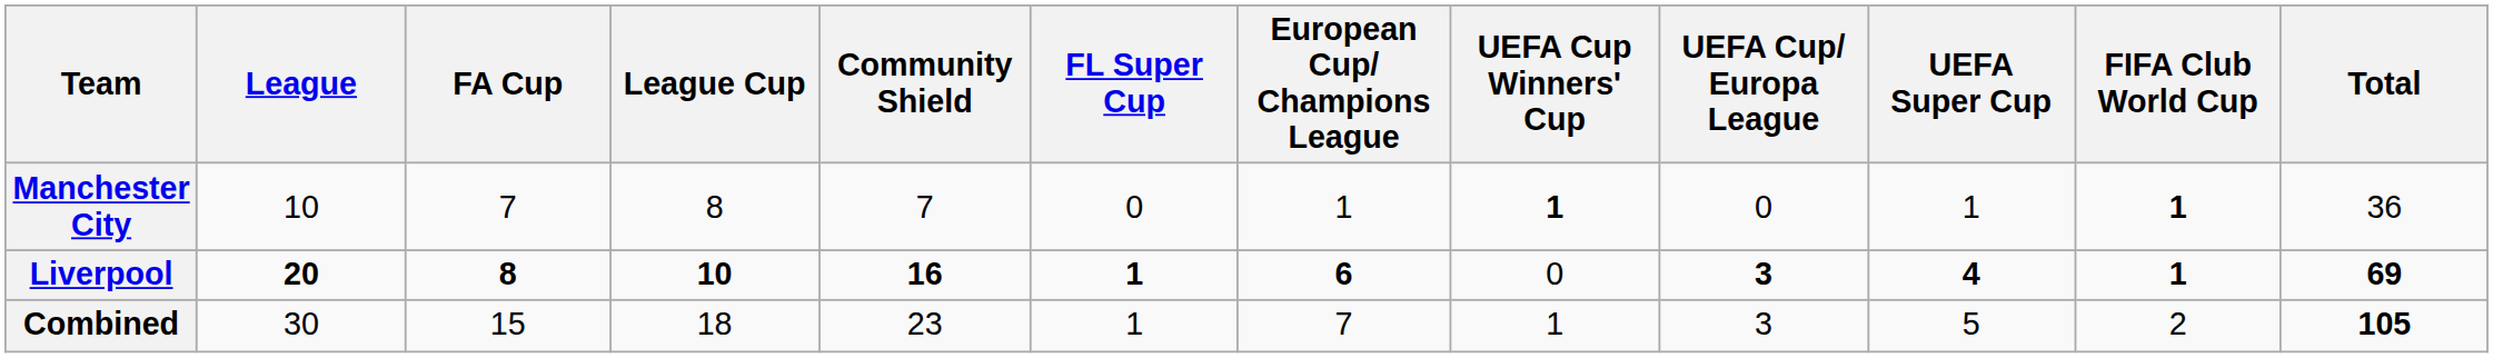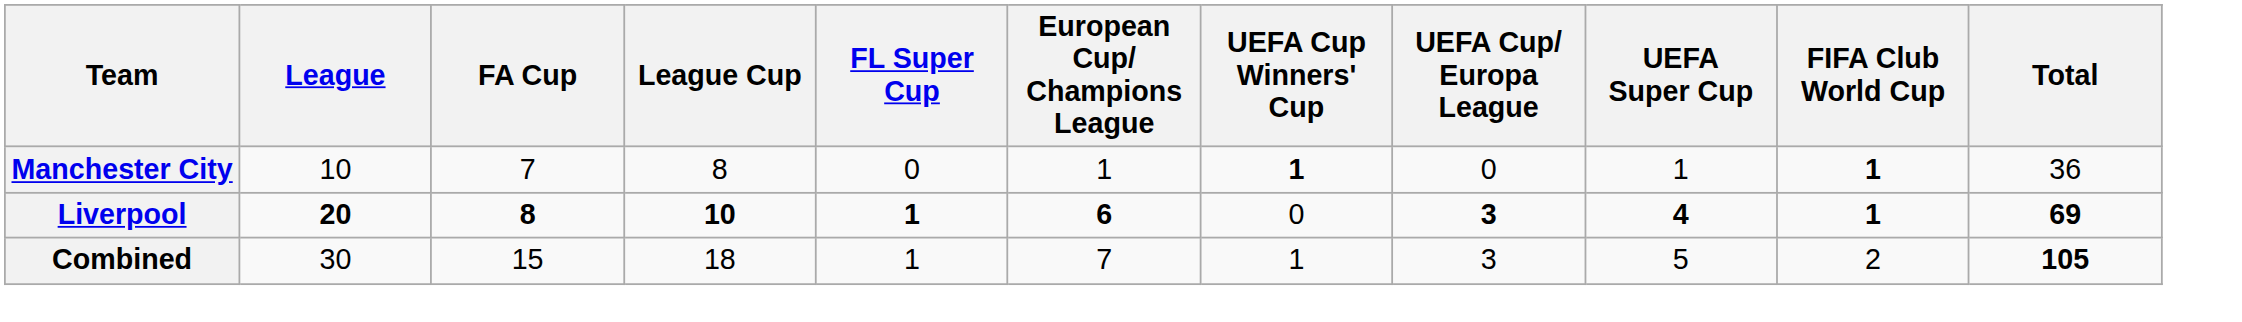 <table class="wikitable" style="text-align:center">
 <tr>
 <th>Team</th>
 <th width=100><a href='#'>League</a></th>
 <th width=100>FA Cup</th>
 <th width=100>League Cup</th>
-<th width=100>Community<br>Shield</th>
 <th width=100><a href='#'>FL Super Cup</a></th>
 <th width=100>European Cup/<br>Champions League</th>
 <th width=100>UEFA Cup<br>Winners' Cup</th>
 <th width=100>UEFA Cup/<br>Europa League</th>
 <th width=100>UEFA<br>Super Cup</th>
 <th width=100>FIFA Club<br>World Cup</th>
 <th width=100>Total</th>
 </tr>
 <tr>
 <th><a href='#'>Manchester City</a></th>
 <td>10</td>
 <td>7</td>
 <td>8</td>
-<td>7</td>
 <td>0</td>
 <td>1</td>
 <td><strong>1</strong></td>
 <td>0</td>
 <td>1</td>
 <td><strong>1</strong></td>
 <td>36</td>
 </tr>
 <tr>
 <th><a href='#'>Liverpool</a></th>
 <td><strong>20</strong></td>
 <td><strong>8</strong></td>
 <td><strong>10</strong></td>
-<td><strong>16</strong></td>
 <td><strong>1</strong></td>
 <td><strong>6</strong></td>
 <td>0</td>
 <td><strong>3</strong></td>
 <td><strong>4</strong></td>
 <td><strong>1</strong></td>
 <td><strong>69</strong></td>
 </tr>
 <tr>
 <th>Combined</th>
 <td>30</td>
 <td>15</td>
 <td>18</td>
-<td>23</td>
 <td>1</td>
 <td>7</td>
 <td>1</td>
 <td>3</td>
 <td>5</td>
 <td>2</td>
 <td><strong>105</strong></td>
 </tr>
 </table>
